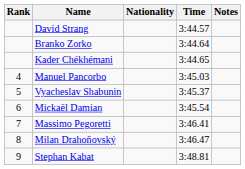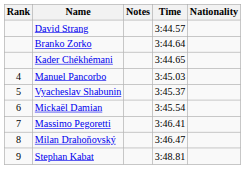 <table class="wikitable sortable" style="text-align:center">
 <tr>
 <th>Rank</th>
 <th>Name</th>
+<th>Notes</th>
+<th>Time</th>
 <th>Nationality</th>
-<th>Time</th>
-<th>Notes</th>
 </tr>
 <tr>
 <td></td>
 <td align="left"><a href='#'>David Strang</a></td>
+<td></td>
+<td>3:44.57</td>
 <td align=left></td>
-<td>3:44.57</td>
-<td></td>
 </tr>
 <tr>
 <td></td>
 <td align="left"><a href='#'>Branko Zorko</a></td>
+<td></td>
+<td>3:44.64</td>
 <td align=left></td>
-<td>3:44.64</td>
-<td></td>
 </tr>
 <tr>
 <td></td>
 <td align="left"><a href='#'>Kader Chékhémani</a></td>
+<td></td>
+<td>3:44.65</td>
 <td align=left></td>
-<td>3:44.65</td>
-<td></td>
 </tr>
 <tr>
 <td>4</td>
 <td align="left"><a href='#'>Manuel Pancorbo</a></td>
+<td></td>
+<td>3:45.03</td>
 <td align=left></td>
-<td>3:45.03</td>
-<td></td>
 </tr>
 <tr>
 <td>5</td>
 <td align="left"><a href='#'>Vyacheslav Shabunin</a></td>
+<td></td>
+<td>3:45.37</td>
 <td align=left></td>
-<td>3:45.37</td>
-<td></td>
 </tr>
 <tr>
 <td>6</td>
 <td align="left"><a href='#'>Mickaël Damian</a></td>
+<td></td>
+<td>3:45.54</td>
 <td align=left></td>
-<td>3:45.54</td>
-<td></td>
 </tr>
 <tr>
 <td>7</td>
 <td align="left"><a href='#'>Massimo Pegoretti</a></td>
+<td></td>
+<td>3:46.41</td>
 <td align=left></td>
-<td>3:46.41</td>
-<td></td>
 </tr>
 <tr>
 <td>8</td>
 <td align="left"><a href='#'>Milan Drahoňovský</a></td>
+<td></td>
+<td>3:46.47</td>
 <td align=left></td>
-<td>3:46.47</td>
-<td></td>
 </tr>
 <tr>
 <td>9</td>
 <td align="left"><a href='#'>Stephan Kabat</a></td>
+<td></td>
+<td>3:48.81</td>
 <td align=left></td>
-<td>3:48.81</td>
-<td></td>
 </tr>
 </table>
